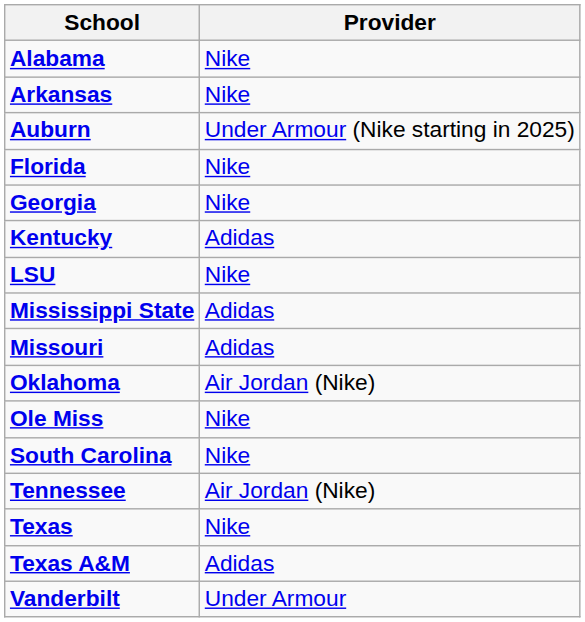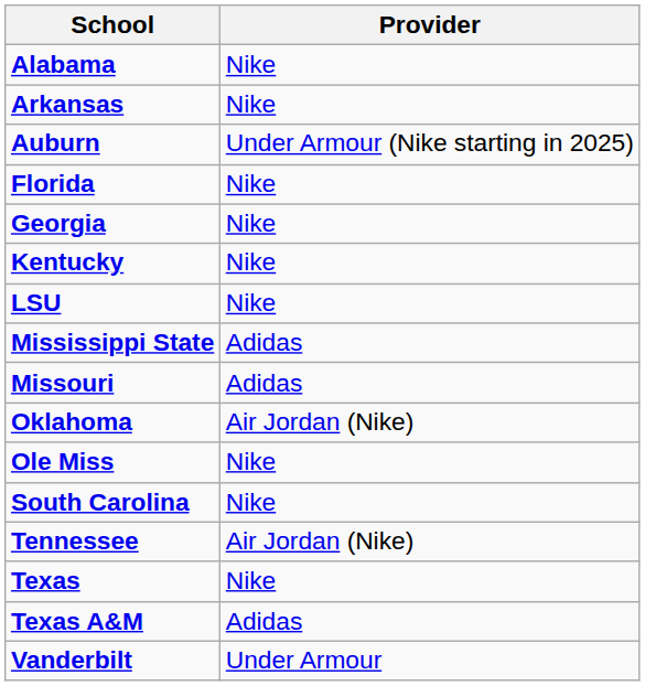 <table class="wikitable sortable">
 <tr>
 <th>School</th>
 <th>Provider</th>
 </tr>
 <tr>
 <td><strong><a href='#'>Alabama</a></strong></td>
 <td><a href='#'>Nike</a></td>
 </tr>
 <tr>
 <td><strong><a href='#'>Arkansas</a></strong></td>
 <td><a href='#'>Nike</a></td>
 </tr>
 <tr>
 <td><strong><a href='#'>Auburn</a></strong></td>
 <td><a href='#'>Under Armour</a> (Nike starting in 2025)</td>
 </tr>
 <tr>
 <td><strong><a href='#'>Florida</a></strong></td>
 <td><a href='#'>Nike</a></td>
 </tr>
 <tr>
 <td><strong><a href='#'>Georgia</a></strong></td>
 <td><a href='#'>Nike</a></td>
 </tr>
 <tr>
 <td><strong><a href='#'>Kentucky</a></strong></td>
-<td><a href='#'>Adidas</a></td>
+<td><a href='#'>Nike</a></td>
 </tr>
 <tr>
 <td><strong><a href='#'>LSU</a></strong></td>
 <td><a href='#'>Nike</a></td>
 </tr>
 <tr>
 <td><strong><a href='#'>Mississippi State</a></strong></td>
 <td><a href='#'>Adidas</a></td>
 </tr>
 <tr>
 <td><strong><a href='#'>Missouri</a></strong></td>
 <td><a href='#'>Adidas</a></td>
 </tr>
 <tr>
 <td><strong><a href='#'>Oklahoma</a></strong></td>
 <td><a href='#'>Air Jordan</a> (Nike)</td>
 </tr>
 <tr>
 <td><strong><a href='#'>Ole Miss</a></strong></td>
 <td><a href='#'>Nike</a></td>
 </tr>
 <tr>
 <td><strong><a href='#'>South Carolina</a></strong></td>
 <td><a href='#'>Nike</a></td>
 </tr>
 <tr>
 <td><strong><a href='#'>Tennessee</a></strong></td>
 <td><a href='#'>Air Jordan</a> (Nike)</td>
 </tr>
 <tr>
 <td><strong><a href='#'>Texas</a></strong></td>
 <td><a href='#'>Nike</a></td>
 </tr>
 <tr>
 <td><strong><a href='#'>Texas A&M</a></strong></td>
 <td><a href='#'>Adidas</a></td>
 </tr>
 <tr>
 <td><strong><a href='#'>Vanderbilt</a></strong></td>
 <td><a href='#'>Under Armour</a></td>
 </tr>
 </table>
